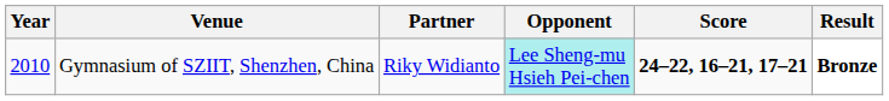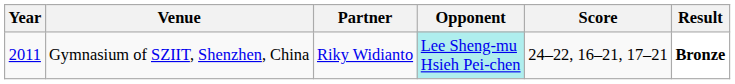 <table class="sortable wikitable" style="font-size: 90%">
 <tr>
 <th>Year</th>
 <th>Venue</th>
 <th>Partner</th>
 <th>Opponent</th>
 <th>Score</th>
 <th>Result</th>
 </tr>
 <tr>
-<td align="center"><a href='#'>2010</a></td>
+<td align="center"><a href='#'>2011</a></td>
 <td align="left">Gymnasium of <a href='#'>SZIIT</a>, <a href='#'>Shenzhen</a>, China</td>
 <td align="left"> <a href='#'>Riky Widianto</a></td>
 <td align="left" style="background: paleturquoise;"> <a href='#'>Lee Sheng-mu</a><br> <a href='#'>Hsieh Pei-chen</a></td>
-<td align="left"><strong>24–22, 16–21, 17–21</strong></td>
+<td align="left">24–22, 16–21, 17–21</td>
 <td style="text-align:left; background:white"> <strong>Bronze</strong></td>
 </tr>
 </table>
